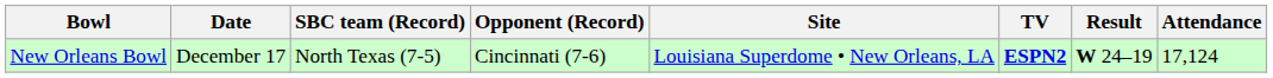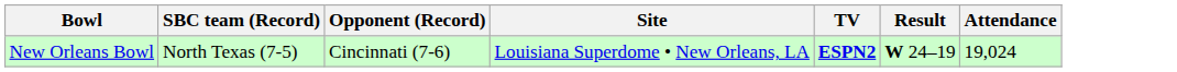 <table class="wikitable" style="font-size:95%;">
 <tr>
 <th>Bowl</th>
-<th>Date</th>
 <th>SBC team (Record)</th>
 <th>Opponent (Record)</th>
 <th>Site</th>
 <th>TV</th>
 <th>Result</th>
 <th>Attendance</th>
 </tr>
 <tr bgcolor=ccffcc>
 <td><a href='#'>New Orleans Bowl</a></td>
-<td>December 17</td>
 <td>North Texas (7-5)</td>
 <td>Cincinnati (7-6)</td>
 <td><a href='#'>Louisiana Superdome</a> • <a href='#'>New Orleans, LA</a></td>
 <td><strong><a href='#'>ESPN2</a></strong></td>
 <td><strong>W</strong> 24–19</td>
-<td>17,124</td>
+<td>19,024</td>
 </tr>
 </table>
